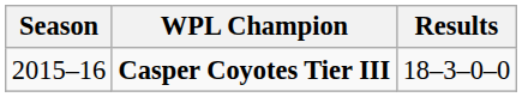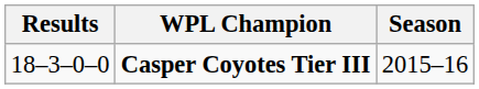 <table class="wikitable">
 <tr>
+<th>Results</th>
+<th>WPL Champion</th>
 <th>Season</th>
-<th>WPL Champion</th>
-<th>Results</th>
 </tr>
 <tr>
+<td>18–3–0–0</td>
+<td><strong>Casper Coyotes Tier III</strong></td>
 <td>2015–16</td>
-<td><strong>Casper Coyotes Tier III</strong></td>
-<td>18–3–0–0</td>
 </tr>
 </table>
